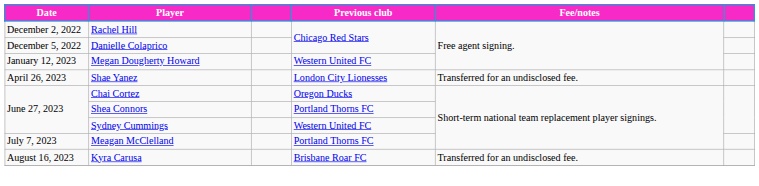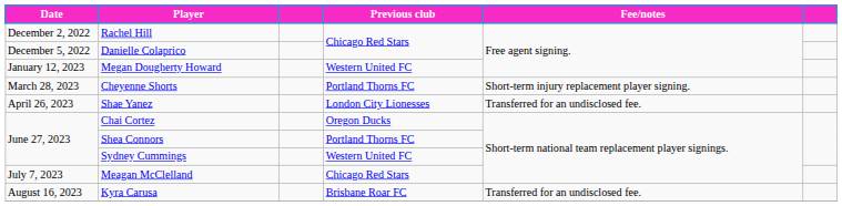 <table class="wikitable sortable">
 <tr>
 <th style="background:#f72ac7; color:#fff; border:2px solid #2597d9; width:125px;" scope="col">Date</th>
 <th style="background:#f72ac7; color:#fff; border:2px solid #2597d9; width:250px;" scope="col">Player</th>
 <th style="background:#f72ac7; color:#fff; border:2px solid #2597d9; width:55px;" scope="col"></th>
 <th style="background:#f72ac7; color:#fff; border:2px solid #2597d9; width:220px;" scope="col">Previous club</th>
 <th style="background:#f72ac7; color:#fff; border:2px solid #2597d9; width:450px;" scope="col">Fee/notes</th>
 <th style="background:#f72ac7; color:#fff; border:2px solid #2597d9; width:40px;" scope="col"></th>
 </tr>
 <tr>
 <td>December 2, 2022</td>
 <td> <a href='#'>Rachel Hill</a></td>
 <td></td>
 <td rowspan=2> <a href='#'>Chicago Red Stars</a></td>
 <td rowspan=3>Free agent signing.</td>
 <td></td>
 </tr>
 <tr>
 <td>December 5, 2022</td>
 <td> <a href='#'>Danielle Colaprico</a></td>
 <td></td>
 <td></td>
 </tr>
 <tr>
 <td>January 12, 2023</td>
 <td> <a href='#'>Megan Dougherty Howard</a></td>
 <td></td>
 <td> <a href='#'>Western United FC</a></td>
+<td></td>
+</tr>
+<tr>
+<td>March 28, 2023</td>
+<td> <a href='#'>Cheyenne Shorts</a></td>
+<td></td>
+<td> <a href='#'>Portland Thorns FC</a></td>
+<td>Short-term injury replacement player signing.</td>
 <td></td>
 </tr>
 <tr>
 <td>April 26, 2023</td>
 <td> <a href='#'>Shae Yanez</a></td>
 <td></td>
 <td> <a href='#'>London City Lionesses</a></td>
 <td>Transferred for an undisclosed fee.</td>
 <td></td>
 </tr>
 <tr>
 <td rowspan=3>June 27, 2023</td>
 <td> <a href='#'>Chai Cortez</a></td>
 <td></td>
 <td> <a href='#'>Oregon Ducks</a></td>
 <td rowspan="4">Short-term national team replacement player signings.</td>
 <td rowspan=3></td>
 </tr>
 <tr>
 <td> <a href='#'>Shea Connors</a></td>
 <td></td>
 <td> <a href='#'>Portland Thorns FC</a></td>
 </tr>
 <tr>
 <td> <a href='#'>Sydney Cummings</a></td>
 <td></td>
 <td> <a href='#'>Western United FC</a></td>
 </tr>
 <tr>
 <td>July 7, 2023</td>
 <td> <a href='#'>Meagan McClelland</a></td>
 <td></td>
-<td> <a href='#'>Portland Thorns FC</a></td>
+<td> <a href='#'>Chicago Red Stars</a></td>
 <td></td>
 </tr>
 <tr>
 <td>August 16, 2023</td>
 <td> <a href='#'>Kyra Carusa</a></td>
 <td></td>
 <td> <a href='#'>Brisbane Roar FC</a></td>
 <td>Transferred for an undisclosed fee.</td>
 <td></td>
 </tr>
 <tr>
 </tr>
 </table>
